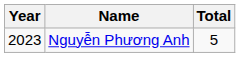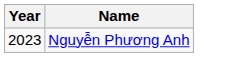 <table class="wikitable" style="text-align:center;">
 <tr>
 <th style="text-align:center;">Year</th>
 <th>Name</th>
-<th>Total</th>
 </tr>
 <tr>
 <td>2023</td>
 <td align=left> <a href='#'>Nguyễn Phương Anh</a></td>
-<td>5</td>
 </tr>
 </table>
